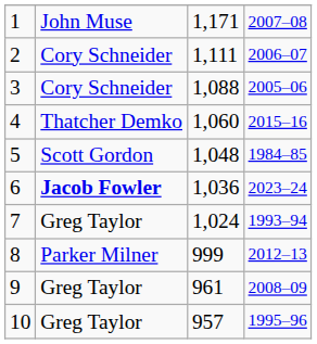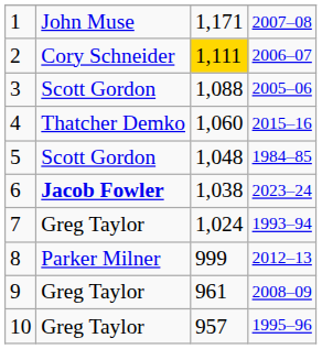 <table class="wikitable">
 <tr>
 </tr>
 <tr>
 <td>1</td>
 <td><a href='#'>John Muse</a></td>
 <td>1,171</td>
 <td style="font-size:80%;"><a href='#'>2007–08</a></td>
 </tr>
 <tr>
 <td>2</td>
 <td><a href='#'>Cory Schneider</a></td>
-<td>1,111</td>
+<td style="background: gold;">1,111</td>
 <td style="font-size:80%;"><a href='#'>2006–07</a></td>
 </tr>
 <tr>
 <td>3</td>
-<td><a href='#'>Cory Schneider</a></td>
+<td><a href='#'>Scott Gordon</a></td>
 <td>1,088</td>
 <td style="font-size:80%;"><a href='#'>2005–06</a></td>
 </tr>
 <tr>
 <td>4</td>
 <td><a href='#'>Thatcher Demko</a></td>
 <td>1,060</td>
 <td style="font-size:80%;"><a href='#'>2015–16</a></td>
 </tr>
 <tr>
 <td>5</td>
 <td><a href='#'>Scott Gordon</a></td>
 <td>1,048</td>
 <td style="font-size:80%;"><a href='#'>1984–85</a></td>
 </tr>
 <tr>
 <td>6</td>
 <td><strong><a href='#'>Jacob Fowler</a></strong></td>
-<td>1,036</td>
+<td>1,038</td>
 <td style="font-size:80%;"><a href='#'>2023–24</a></td>
 </tr>
 <tr>
 <td>7</td>
 <td>Greg Taylor</td>
 <td>1,024</td>
 <td style="font-size:80%;"><a href='#'>1993–94</a></td>
 </tr>
 <tr>
 <td>8</td>
 <td><a href='#'>Parker Milner</a></td>
 <td>999</td>
 <td style="font-size:80%;"><a href='#'>2012–13</a></td>
 </tr>
 <tr>
 <td>9</td>
 <td>Greg Taylor</td>
 <td>961</td>
 <td style="font-size:80%;"><a href='#'>2008–09</a></td>
 </tr>
 <tr>
 <td>10</td>
 <td>Greg Taylor</td>
 <td>957</td>
 <td style="font-size:80%;"><a href='#'>1995–96</a></td>
 </tr>
 </table>
